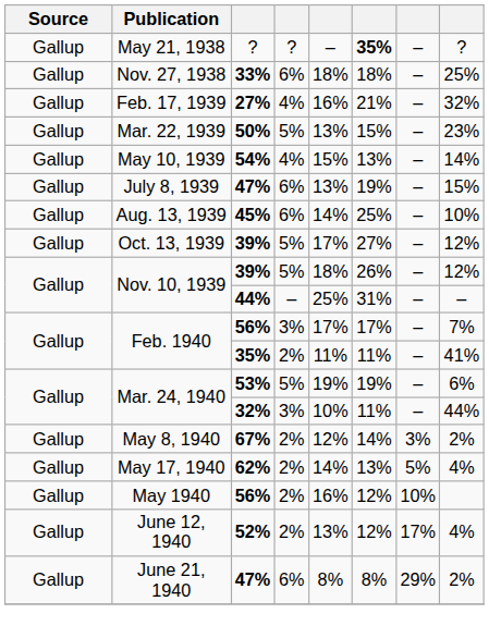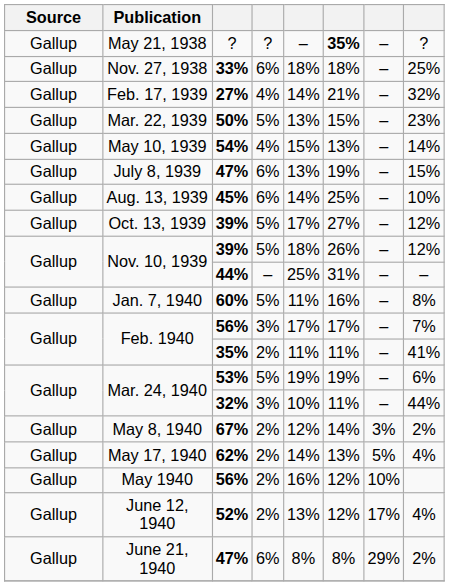 <table class="wikitable" style="font-size:90%;text-align:center;">
 <tr>
 <th style="width:80px;  ">Source</th>
 <th style="width:90px;">Publication</th>
 <th></th>
 <th></th>
 <th></th>
 <th></th>
 <th></th>
 <th></th>
 </tr>
 <tr>
 <td>Gallup</td>
 <td>May 21, 1938</td>
 <td>?</td>
 <td>?</td>
 <td>–</td>
 <td><strong>35%</strong></td>
 <td>–</td>
 <td>?</td>
 </tr>
 <tr>
 <td>Gallup</td>
 <td>Nov. 27, 1938</td>
 <td><strong>33%</strong></td>
 <td>6%</td>
 <td>18%</td>
 <td>18%</td>
 <td>–</td>
 <td>25%</td>
 </tr>
 <tr>
 <td>Gallup</td>
 <td>Feb. 17, 1939</td>
 <td><strong>27%</strong></td>
 <td>4%</td>
-<td>16%</td>
+<td>14%</td>
 <td>21%</td>
 <td>–</td>
 <td>32%</td>
 </tr>
 <tr>
 <td>Gallup</td>
 <td>Mar. 22, 1939</td>
 <td><strong>50%</strong></td>
 <td>5%</td>
 <td>13%</td>
 <td>15%</td>
 <td>–</td>
 <td>23%</td>
 </tr>
 <tr>
 <td>Gallup</td>
 <td>May 10, 1939</td>
 <td><strong>54%</strong></td>
 <td>4%</td>
 <td>15%</td>
 <td>13%</td>
 <td>–</td>
 <td>14%</td>
 </tr>
 <tr>
 <td>Gallup</td>
 <td>July 8, 1939</td>
 <td><strong>47%</strong></td>
 <td>6%</td>
 <td>13%</td>
 <td>19%</td>
 <td>–</td>
 <td>15%</td>
 </tr>
 <tr>
 <td>Gallup</td>
 <td>Aug. 13, 1939</td>
 <td><strong>45%</strong></td>
 <td>6%</td>
 <td>14%</td>
 <td>25%</td>
 <td>–</td>
 <td>10%</td>
 </tr>
 <tr>
 <td>Gallup</td>
 <td>Oct. 13, 1939</td>
 <td><strong>39%</strong></td>
 <td>5%</td>
 <td>17%</td>
 <td>27%</td>
 <td>–</td>
 <td>12%</td>
 </tr>
 <tr>
 <td rowspan="2">Gallup</td>
 <td rowspan="2">Nov. 10, 1939</td>
 <td><strong>39%</strong></td>
 <td>5%</td>
 <td>18%</td>
 <td>26%</td>
 <td>–</td>
 <td>12%</td>
 </tr>
 <tr>
 <td><strong>44%</strong></td>
 <td>–</td>
 <td>25%</td>
 <td>31%</td>
 <td>–</td>
 <td>–</td>
+</tr>
+<tr>
+<td>Gallup</td>
+<td>Jan. 7, 1940</td>
+<td><strong>60%</strong></td>
+<td>5%</td>
+<td>11%</td>
+<td>16%</td>
+<td>–</td>
+<td>8%</td>
 </tr>
 <tr>
 <td rowspan="2">Gallup</td>
 <td rowspan="2">Feb. 1940</td>
 <td><strong>56%</strong></td>
 <td>3%</td>
 <td>17%</td>
 <td>17%</td>
 <td>–</td>
 <td>7%</td>
 </tr>
 <tr>
 <td><strong>35%</strong></td>
 <td>2%</td>
 <td>11%</td>
 <td>11%</td>
 <td>–</td>
 <td>41%</td>
 </tr>
 <tr>
 <td rowspan="2">Gallup</td>
 <td rowspan="2">Mar. 24, 1940</td>
 <td><strong>53%</strong></td>
 <td>5%</td>
 <td>19%</td>
 <td>19%</td>
 <td>–</td>
 <td>6%</td>
 </tr>
 <tr>
 <td><strong>32%</strong></td>
 <td>3%</td>
 <td>10%</td>
 <td>11%</td>
 <td>–</td>
 <td>44%</td>
 </tr>
 <tr>
 <td>Gallup</td>
 <td>May 8, 1940</td>
 <td><strong>67%</strong></td>
 <td>2%</td>
 <td>12%</td>
 <td>14%</td>
 <td>3%</td>
 <td>2%</td>
 </tr>
 <tr>
 <td>Gallup</td>
 <td>May 17, 1940</td>
 <td><strong>62%</strong></td>
 <td>2%</td>
 <td>14%</td>
 <td>13%</td>
 <td>5%</td>
 <td>4%</td>
 </tr>
 <tr>
 <td>Gallup</td>
 <td>May 1940</td>
 <td><strong>56%</strong></td>
 <td>2%</td>
 <td>16%</td>
 <td>12%</td>
 <td>10%</td>
 <td></td>
 </tr>
 <tr>
 <td>Gallup</td>
 <td>June 12, 1940</td>
 <td><strong>52%</strong></td>
 <td>2%</td>
 <td>13%</td>
 <td>12%</td>
 <td>17%</td>
 <td>4%</td>
 </tr>
 <tr>
 <td>Gallup</td>
 <td>June 21, 1940</td>
 <td><strong>47%</strong></td>
 <td>6%</td>
 <td>8%</td>
 <td>8%</td>
 <td>29%</td>
 <td>2%</td>
 </tr>
 <tr>
 </tr>
 </table>
